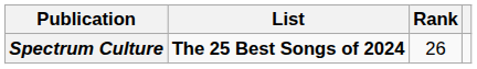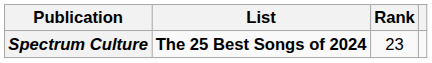 <table class="wikitable sortable plainrowheaders">
 <tr>
 <th scope="col">Publication</th>
 <th scope="col">List</th>
 <th scope="col">Rank</th>
 <th scope="col"></th>
 </tr>
 <tr>
 <th scope="row"><em>Spectrum Culture</em></th>
 <td><strong>The 25 Best Songs of 2024</strong></td>
-<td style="text-align: center;">26</td>
+<td style="text-align: center;">23</td>
 <td style="text-align: center;"></td>
 </tr>
 </table>
